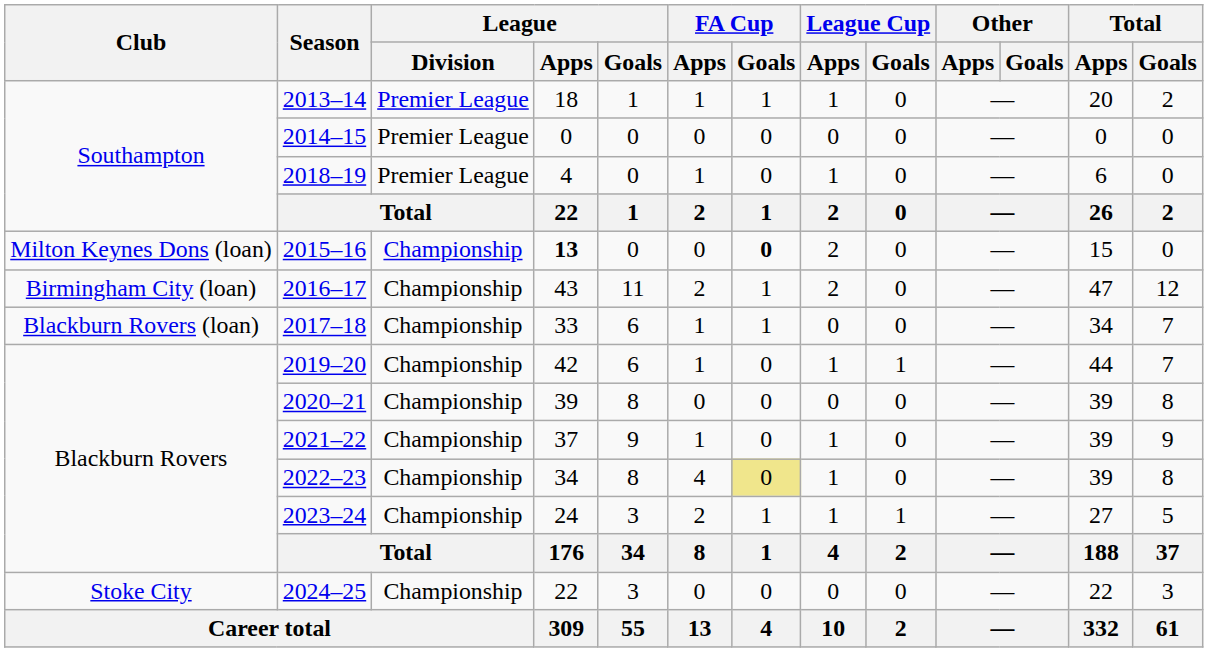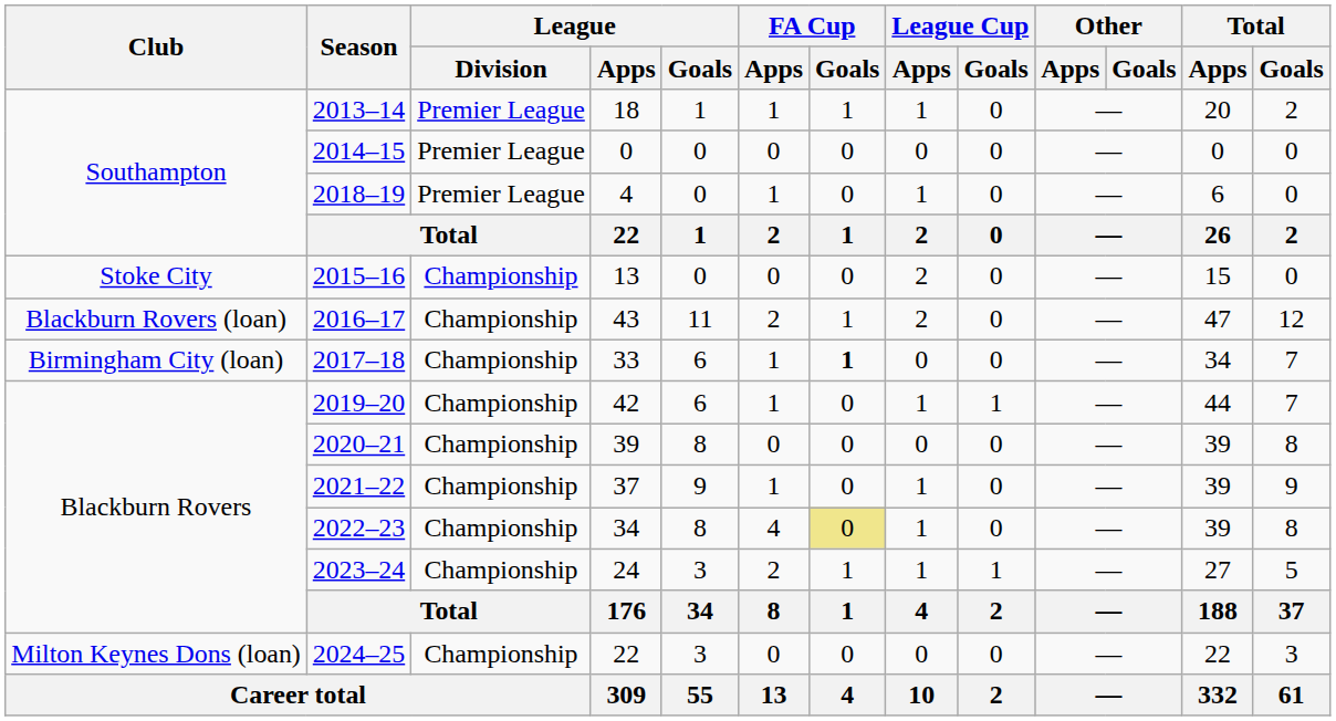 <table class="wikitable" style="text-align: center;">
 <tr>
 <th rowspan=2>Club</th>
 <th rowspan=2>Season</th>
 <th colspan=3>League</th>
 <th colspan=2><a href='#'>FA Cup</a></th>
 <th colspan=2><a href='#'>League Cup</a></th>
 <th colspan=2>Other</th>
 <th colspan=2>Total</th>
 </tr>
 <tr>
 <th>Division</th>
 <th>Apps</th>
 <th>Goals</th>
 <th>Apps</th>
 <th>Goals</th>
 <th>Apps</th>
 <th>Goals</th>
 <th>Apps</th>
 <th>Goals</th>
 <th>Apps</th>
 <th>Goals</th>
 </tr>
 <tr>
 <td rowspan=4><a href='#'>Southampton</a></td>
 <td><a href='#'>2013–14</a></td>
 <td><a href='#'>Premier League</a></td>
 <td>18</td>
 <td>1</td>
 <td>1</td>
 <td>1</td>
 <td>1</td>
 <td>0</td>
 <td colspan=2>—</td>
 <td>20</td>
 <td>2</td>
 </tr>
 <tr>
 <td><a href='#'>2014–15</a></td>
 <td>Premier League</td>
 <td>0</td>
 <td>0</td>
 <td>0</td>
 <td>0</td>
 <td>0</td>
 <td>0</td>
 <td colspan=2>—</td>
 <td>0</td>
 <td>0</td>
 </tr>
 <tr>
 <td><a href='#'>2018–19</a></td>
 <td>Premier League</td>
 <td>4</td>
 <td>0</td>
 <td>1</td>
 <td>0</td>
 <td>1</td>
 <td>0</td>
 <td colspan=2>—</td>
 <td>6</td>
 <td>0</td>
 </tr>
 <tr>
 <th colspan=2>Total</th>
 <th>22</th>
 <th>1</th>
 <th>2</th>
 <th>1</th>
 <th>2</th>
 <th>0</th>
 <th colspan="2">—</th>
 <th>26</th>
 <th>2</th>
 </tr>
 <tr>
-<td><a href='#'>Milton Keynes Dons</a> (loan)</td>
+<td><a href='#'>Stoke City</a></td>
 <td><a href='#'>2015–16</a></td>
 <td><a href='#'>Championship</a></td>
-<td><strong>13</strong></td>
+<td>13</td>
 <td>0</td>
 <td>0</td>
-<td><strong>0</strong></td>
+<td>0</td>
 <td>2</td>
 <td>0</td>
 <td colspan=2>—</td>
 <td>15</td>
 <td>0</td>
 </tr>
 <tr>
-<td><a href='#'>Birmingham City</a> (loan)</td>
+<td><a href='#'>Blackburn Rovers</a> (loan)</td>
 <td><a href='#'>2016–17</a></td>
 <td>Championship</td>
 <td>43</td>
 <td>11</td>
 <td>2</td>
 <td>1</td>
 <td>2</td>
 <td>0</td>
 <td colspan=2>—</td>
 <td>47</td>
 <td>12</td>
 </tr>
 <tr>
-<td><a href='#'>Blackburn Rovers</a> (loan)</td>
+<td><a href='#'>Birmingham City</a> (loan)</td>
 <td><a href='#'>2017–18</a></td>
 <td>Championship</td>
 <td>33</td>
 <td>6</td>
 <td>1</td>
-<td>1</td>
+<td><strong>1</strong></td>
 <td>0</td>
 <td>0</td>
 <td colspan=2>—</td>
 <td>34</td>
 <td>7</td>
 </tr>
 <tr>
 <td rowspan="6">Blackburn Rovers</td>
 <td><a href='#'>2019–20</a></td>
 <td>Championship</td>
 <td>42</td>
 <td>6</td>
 <td>1</td>
 <td>0</td>
 <td>1</td>
 <td>1</td>
 <td colspan="2">—</td>
 <td>44</td>
 <td>7</td>
 </tr>
 <tr>
 <td><a href='#'>2020–21</a></td>
 <td>Championship</td>
 <td>39</td>
 <td>8</td>
 <td>0</td>
 <td>0</td>
 <td>0</td>
 <td>0</td>
 <td colspan="2">—</td>
 <td>39</td>
 <td>8</td>
 </tr>
 <tr>
 <td><a href='#'>2021–22</a></td>
 <td>Championship</td>
 <td>37</td>
 <td>9</td>
 <td>1</td>
 <td>0</td>
 <td>1</td>
 <td>0</td>
 <td colspan="2">—</td>
 <td>39</td>
 <td>9</td>
 </tr>
 <tr>
 <td><a href='#'>2022–23</a></td>
 <td>Championship</td>
 <td>34</td>
 <td>8</td>
 <td>4</td>
 <td style="background: khaki;">0</td>
 <td>1</td>
 <td>0</td>
 <td colspan="2">—</td>
 <td>39</td>
 <td>8</td>
 </tr>
 <tr>
 <td><a href='#'>2023–24</a></td>
 <td>Championship</td>
 <td>24</td>
 <td>3</td>
 <td>2</td>
 <td>1</td>
 <td>1</td>
 <td>1</td>
 <td colspan="2">—</td>
 <td>27</td>
 <td>5</td>
 </tr>
 <tr>
 <th colspan="2">Total</th>
 <th>176</th>
 <th>34</th>
 <th>8</th>
 <th>1</th>
 <th>4</th>
 <th>2</th>
 <th colspan="2">—</th>
 <th>188</th>
 <th>37</th>
 </tr>
 <tr>
-<td><a href='#'>Stoke City</a></td>
+<td><a href='#'>Milton Keynes Dons</a> (loan)</td>
 <td><a href='#'>2024–25</a></td>
 <td>Championship</td>
 <td>22</td>
 <td>3</td>
 <td>0</td>
 <td>0</td>
 <td>0</td>
 <td>0</td>
 <td colspan="2">—</td>
 <td>22</td>
 <td>3</td>
 </tr>
 <tr>
 <th colspan="3">Career total</th>
 <th>309</th>
 <th>55</th>
 <th>13</th>
 <th>4</th>
 <th>10</th>
 <th>2</th>
 <th colspan="2">—</th>
 <th>332</th>
 <th>61</th>
 </tr>
 </table>
